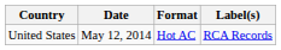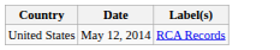 <table class="wikitable">
 <tr>
 <th>Country</th>
 <th>Date</th>
-<th>Format</th>
 <th>Label(s)</th>
 </tr>
 <tr>
 <td>United States</td>
 <td>May 12, 2014</td>
-<td><a href='#'>Hot AC</a></td>
 <td><a href='#'>RCA Records</a></td>
 </tr>
 </table>
